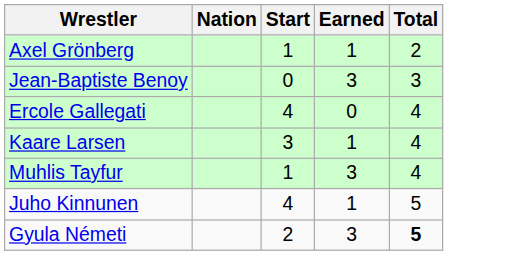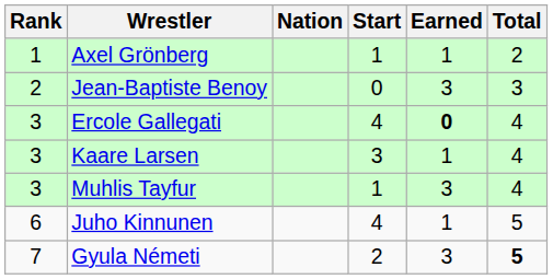 <table class="wikitable sortable" style="text-align:center;">
 <tr>
+<th>Rank</th>
 <th>Wrestler</th>
 <th>Nation</th>
 <th>Start</th>
 <th>Earned</th>
 <th>Total</th>
 </tr>
 <tr style="background:#cfc;">
+<td>1</td>
 <td align=left><a href='#'>Axel Grönberg</a></td>
 <td align=left></td>
 <td>1</td>
 <td>1</td>
 <td>2</td>
 </tr>
 <tr style="background:#cfc;">
+<td>2</td>
 <td align=left><a href='#'>Jean-Baptiste Benoy</a></td>
 <td align=left></td>
 <td>0</td>
 <td>3</td>
 <td>3</td>
 </tr>
 <tr style="background:#cfc;">
+<td>3</td>
 <td align=left><a href='#'>Ercole Gallegati</a></td>
 <td align=left></td>
 <td>4</td>
-<td>0</td>
+<td><strong>0</strong></td>
 <td>4</td>
 </tr>
 <tr style="background:#cfc;">
+<td>3</td>
 <td align=left><a href='#'>Kaare Larsen</a></td>
 <td align=left></td>
 <td>3</td>
 <td>1</td>
 <td>4</td>
 </tr>
 <tr style="background:#cfc;">
+<td>3</td>
 <td align=left><a href='#'>Muhlis Tayfur</a></td>
 <td align=left></td>
 <td>1</td>
 <td>3</td>
 <td>4</td>
 </tr>
 <tr>
+<td>6</td>
 <td align=left><a href='#'>Juho Kinnunen</a></td>
 <td align=left></td>
 <td>4</td>
 <td>1</td>
 <td>5</td>
 </tr>
 <tr>
+<td>7</td>
 <td align=left><a href='#'>Gyula Németi</a></td>
 <td align=left></td>
 <td>2</td>
 <td>3</td>
 <td><strong>5</strong></td>
 </tr>
 </table>
